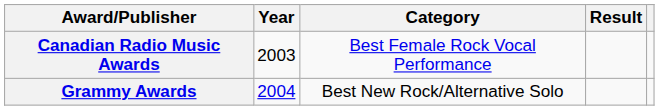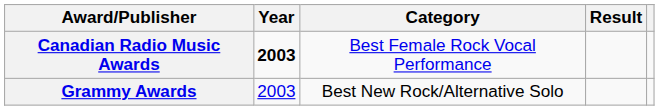 <table class="wikitable sortable plainrowheaders">
 <tr>
 <th scope="col">Award/Publisher</th>
 <th scope="col">Year</th>
 <th scope="col">Category</th>
 <th scope="col">Result</th>
 <th scope="col" class="unsortable"></th>
 </tr>
 <tr>
 <th scope="row"><a href='#'>Canadian Radio Music Awards</a></th>
-<td align=center>2003</td>
+<td align=center><strong>2003</strong></td>
 <td align=center><a href='#'>Best Female Rock Vocal Performance</a></td>
 <td></td>
 <td align=center></td>
 </tr>
 <tr>
 <th scope="row"><a href='#'>Grammy Awards</a></th>
-<td align=center><a href='#'>2004</a></td>
+<td align=center><a href='#'>2003</a></td>
 <td align=center>Best New Rock/Alternative Solo</td>
 <td></td>
 <td align=center></td>
 </tr>
 </table>
